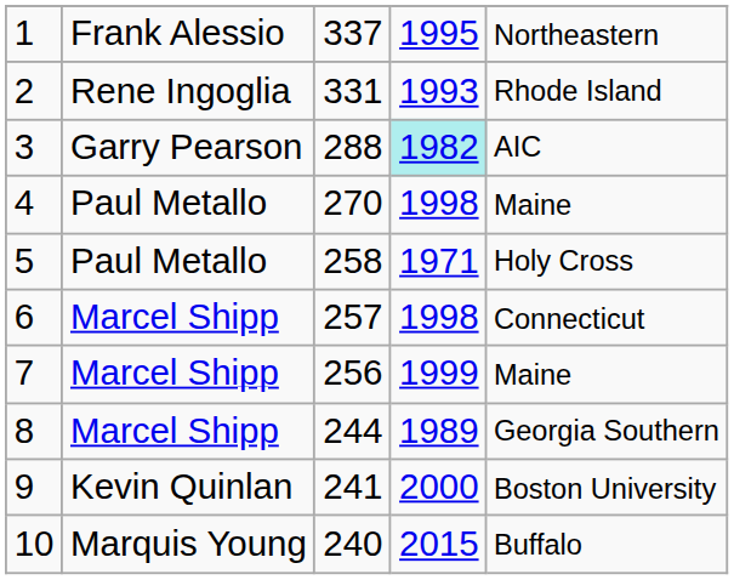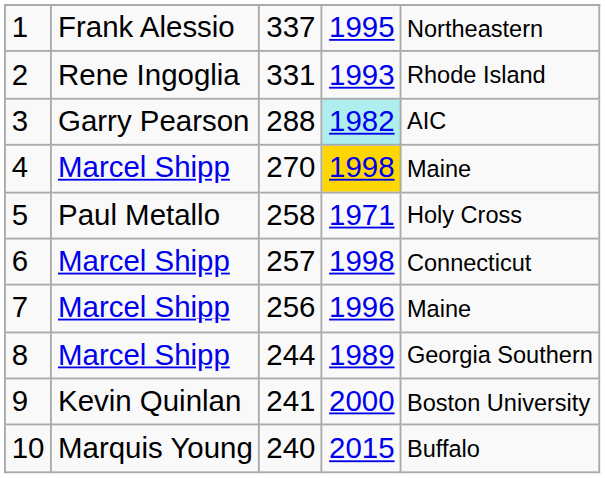 <table class="wikitable">
 <tr>
 </tr>
 <tr>
 <td>1</td>
 <td>Frank Alessio</td>
 <td>337</td>
 <td><a href='#'>1995</a></td>
 <td style="font-size:80%;">Northeastern</td>
 </tr>
 <tr>
 <td>2</td>
 <td>Rene Ingoglia</td>
 <td>331</td>
 <td><a href='#'>1993</a></td>
 <td style="font-size:80%;">Rhode Island</td>
 </tr>
 <tr>
 <td>3</td>
 <td>Garry Pearson</td>
 <td>288</td>
 <td style="background: paleturquoise;"><a href='#'>1982</a></td>
 <td style="font-size:80%;">AIC</td>
 </tr>
 <tr>
 <td>4</td>
-<td>Paul Metallo</td>
+<td><a href='#'>Marcel Shipp</a></td>
 <td>270</td>
-<td><a href='#'>1998</a></td>
+<td style="background: gold;"><a href='#'>1998</a></td>
 <td style="font-size:80%;">Maine</td>
 </tr>
 <tr>
 <td>5</td>
 <td>Paul Metallo</td>
 <td>258</td>
 <td><a href='#'>1971</a></td>
 <td style="font-size:80%;">Holy Cross</td>
 </tr>
 <tr>
 <td>6</td>
 <td><a href='#'>Marcel Shipp</a></td>
 <td>257</td>
 <td><a href='#'>1998</a></td>
 <td style="font-size:80%;">Connecticut</td>
 </tr>
 <tr>
 <td>7</td>
 <td><a href='#'>Marcel Shipp</a></td>
 <td>256</td>
-<td><a href='#'>1999</a></td>
+<td><a href='#'>1996</a></td>
 <td style="font-size:80%;">Maine</td>
 </tr>
 <tr>
 <td>8</td>
 <td><a href='#'>Marcel Shipp</a></td>
 <td>244</td>
 <td><a href='#'>1989</a></td>
 <td style="font-size:80%;">Georgia Southern</td>
 </tr>
 <tr>
 <td>9</td>
 <td>Kevin Quinlan</td>
 <td>241</td>
 <td><a href='#'>2000</a></td>
 <td style="font-size:80%;">Boston University</td>
 </tr>
 <tr>
 <td>10</td>
 <td>Marquis Young</td>
 <td>240</td>
 <td><a href='#'>2015</a></td>
 <td style="font-size:80%;">Buffalo</td>
 </tr>
 </table>
